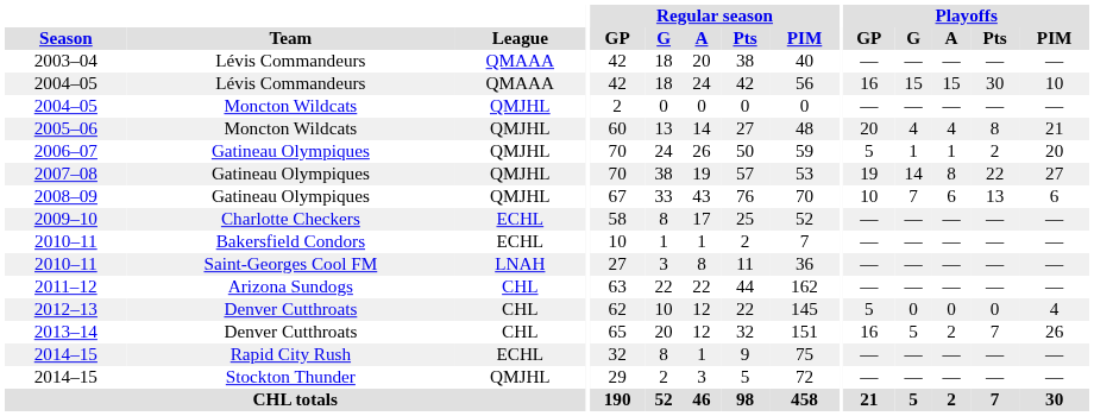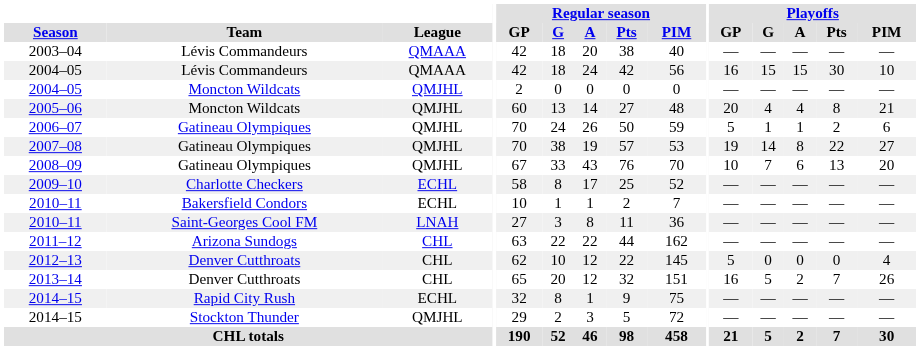 <table border="0" cellpadding="1" cellspacing="0" style="text-align:center; width:60em">
 <tr bgcolor="#e0e0e0">
 <th colspan="3" bgcolor="#ffffff"></th>
 <th rowspan="99" bgcolor="#ffffff"></th>
 <th colspan="5"><a href='#'>Regular season</a></th>
 <th rowspan="99" bgcolor="#ffffff"></th>
 <th colspan="5"><a href='#'>Playoffs</a></th>
 </tr>
 <tr bgcolor="#e0e0e0">
 <th><a href='#'>Season</a></th>
 <th>Team</th>
 <th>League</th>
 <th>GP</th>
 <th><a href='#'>G</a></th>
 <th><a href='#'>A</a></th>
 <th><a href='#'>Pts</a></th>
 <th><a href='#'>PIM</a></th>
 <th>GP</th>
 <th>G</th>
 <th>A</th>
 <th>Pts</th>
 <th>PIM</th>
 </tr>
 <tr>
 <td>2003–04</td>
 <td>Lévis Commandeurs</td>
 <td><a href='#'>QMAAA</a></td>
 <td>42</td>
 <td>18</td>
 <td>20</td>
 <td>38</td>
 <td>40</td>
 <td>—</td>
 <td>—</td>
 <td>—</td>
 <td>—</td>
 <td>—</td>
 </tr>
 <tr bgcolor="#f0f0f0">
 <td>2004–05</td>
 <td>Lévis Commandeurs</td>
 <td>QMAAA</td>
 <td>42</td>
 <td>18</td>
 <td>24</td>
 <td>42</td>
 <td>56</td>
 <td>16</td>
 <td>15</td>
 <td>15</td>
 <td>30</td>
 <td>10</td>
 </tr>
 <tr>
 <td><a href='#'>2004–05</a></td>
 <td><a href='#'>Moncton Wildcats</a></td>
 <td><a href='#'>QMJHL</a></td>
 <td>2</td>
 <td>0</td>
 <td>0</td>
 <td>0</td>
 <td>0</td>
 <td>—</td>
 <td>—</td>
 <td>—</td>
 <td>—</td>
 <td>—</td>
 </tr>
 <tr bgcolor="#f0f0f0">
 <td><a href='#'>2005–06</a></td>
 <td>Moncton Wildcats</td>
 <td>QMJHL</td>
 <td>60</td>
 <td>13</td>
 <td>14</td>
 <td>27</td>
 <td>48</td>
 <td>20</td>
 <td>4</td>
 <td>4</td>
 <td>8</td>
 <td>21</td>
 </tr>
 <tr>
 <td><a href='#'>2006–07</a></td>
 <td><a href='#'>Gatineau Olympiques</a></td>
 <td>QMJHL</td>
 <td>70</td>
 <td>24</td>
 <td>26</td>
 <td>50</td>
 <td>59</td>
 <td>5</td>
 <td>1</td>
 <td>1</td>
 <td>2</td>
-<td>20</td>
+<td>6</td>
 </tr>
 <tr bgcolor="#f0f0f0">
 <td><a href='#'>2007–08</a></td>
 <td>Gatineau Olympiques</td>
 <td>QMJHL</td>
 <td>70</td>
 <td>38</td>
 <td>19</td>
 <td>57</td>
 <td>53</td>
 <td>19</td>
 <td>14</td>
 <td>8</td>
 <td>22</td>
 <td>27</td>
 </tr>
 <tr>
 <td><a href='#'>2008–09</a></td>
 <td>Gatineau Olympiques</td>
 <td>QMJHL</td>
 <td>67</td>
 <td>33</td>
 <td>43</td>
 <td>76</td>
 <td>70</td>
 <td>10</td>
 <td>7</td>
 <td>6</td>
 <td>13</td>
-<td>6</td>
+<td>20</td>
 </tr>
 <tr bgcolor="#f0f0f0">
 <td><a href='#'>2009–10</a></td>
 <td><a href='#'>Charlotte Checkers</a></td>
 <td><a href='#'>ECHL</a></td>
 <td>58</td>
 <td>8</td>
 <td>17</td>
 <td>25</td>
 <td>52</td>
 <td>—</td>
 <td>—</td>
 <td>—</td>
 <td>—</td>
 <td>—</td>
 </tr>
 <tr>
 <td><a href='#'>2010–11</a></td>
 <td><a href='#'>Bakersfield Condors</a></td>
 <td>ECHL</td>
 <td>10</td>
 <td>1</td>
 <td>1</td>
 <td>2</td>
 <td>7</td>
 <td>—</td>
 <td>—</td>
 <td>—</td>
 <td>—</td>
 <td>—</td>
 </tr>
 <tr bgcolor="#f0f0f0">
 <td><a href='#'>2010–11</a></td>
 <td><a href='#'>Saint-Georges Cool FM</a></td>
 <td><a href='#'>LNAH</a></td>
 <td>27</td>
 <td>3</td>
 <td>8</td>
 <td>11</td>
 <td>36</td>
 <td>—</td>
 <td>—</td>
 <td>—</td>
 <td>—</td>
 <td>—</td>
 </tr>
 <tr>
 <td><a href='#'>2011–12</a></td>
 <td><a href='#'>Arizona Sundogs</a></td>
 <td><a href='#'>CHL</a></td>
 <td>63</td>
 <td>22</td>
 <td>22</td>
 <td>44</td>
 <td>162</td>
 <td>—</td>
 <td>—</td>
 <td>—</td>
 <td>—</td>
 <td>—</td>
 </tr>
 <tr bgcolor="#f0f0f0">
 <td><a href='#'>2012–13</a></td>
 <td><a href='#'>Denver Cutthroats</a></td>
 <td>CHL</td>
 <td>62</td>
 <td>10</td>
 <td>12</td>
 <td>22</td>
 <td>145</td>
 <td>5</td>
 <td>0</td>
 <td>0</td>
 <td>0</td>
 <td>4</td>
 </tr>
 <tr>
 <td><a href='#'>2013–14</a></td>
 <td>Denver Cutthroats</td>
 <td>CHL</td>
 <td>65</td>
 <td>20</td>
 <td>12</td>
 <td>32</td>
 <td>151</td>
 <td>16</td>
 <td>5</td>
 <td>2</td>
 <td>7</td>
 <td>26</td>
 </tr>
 <tr bgcolor="#f0f0f0">
 <td><a href='#'>2014–15</a></td>
 <td><a href='#'>Rapid City Rush</a></td>
 <td>ECHL</td>
 <td>32</td>
 <td>8</td>
 <td>1</td>
 <td>9</td>
 <td>75</td>
 <td>—</td>
 <td>—</td>
 <td>—</td>
 <td>—</td>
 <td>—</td>
 </tr>
 <tr>
 <td>2014–15</td>
 <td><a href='#'>Stockton Thunder</a></td>
 <td>QMJHL</td>
 <td>29</td>
 <td>2</td>
 <td>3</td>
 <td>5</td>
 <td>72</td>
 <td>—</td>
 <td>—</td>
 <td>—</td>
 <td>—</td>
 <td>—</td>
 </tr>
 <tr bgcolor="#e0e0e0">
 <th colspan="3">CHL totals</th>
 <th>190</th>
 <th>52</th>
 <th>46</th>
 <th>98</th>
 <th>458</th>
 <th>21</th>
 <th>5</th>
 <th>2</th>
 <th>7</th>
 <th>30</th>
 </tr>
 </table>
